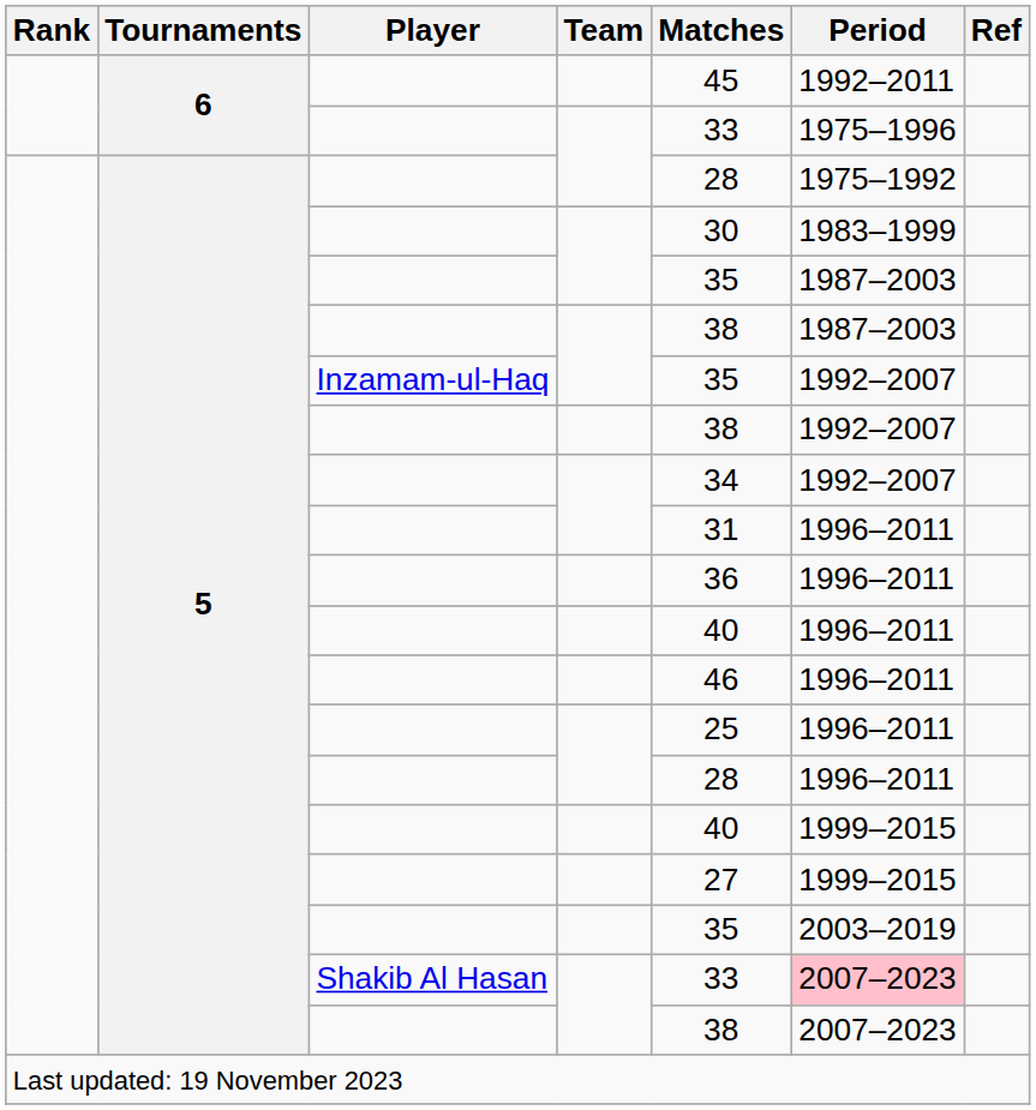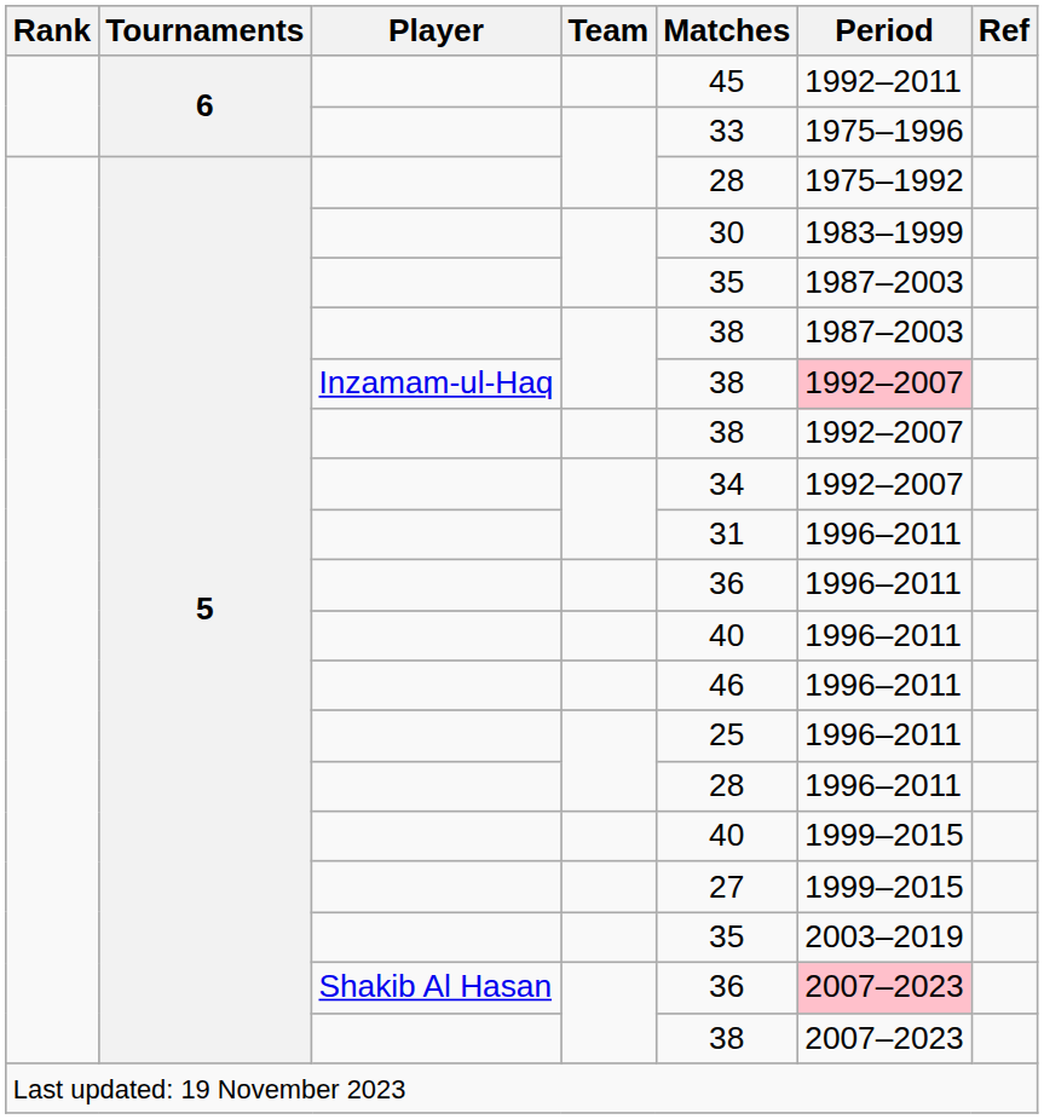 <table class="wikitable plainrowheaders sortable">
 <tr>
 <th scope=col>Rank</th>
 <th scope=col>Tournaments</th>
 <th scope=col>Player</th>
 <th scope=col>Team</th>
 <th scope=col>Matches</th>
 <th scope=col>Period</th>
 <th scope=col>Ref</th>
 </tr>
 <tr>
 <td align=center rowspan=2></td>
 <th scope=row style=text-align:center; rowspan=2>6</th>
 <td></td>
 <td></td>
 <td align=center>45</td>
 <td>1992–2011</td>
 <td></td>
 </tr>
 <tr>
 <td></td>
 <td rowspan=2></td>
 <td align=center>33</td>
 <td>1975–1996</td>
 <td></td>
 </tr>
 <tr>
 <td align=center rowspan=18></td>
 <th scope=row style=text-align:center; rowspan=18>5</th>
 <td></td>
 <td align=center>28</td>
 <td>1975–1992</td>
 <td></td>
 </tr>
 <tr>
 <td></td>
 <td rowspan=2></td>
 <td align=center>30</td>
 <td>1983–1999</td>
 <td></td>
 </tr>
 <tr>
 <td></td>
 <td align=center>35</td>
 <td>1987–2003</td>
 <td></td>
 </tr>
 <tr>
 <td></td>
 <td rowspan=2></td>
 <td align=center>38</td>
 <td>1987–2003</td>
 <td></td>
 </tr>
 <tr>
 <td><a href='#'>Inzamam-ul-Haq</a></td>
-<td align=center>35</td>
-<td>1992–2007</td>
+<td align=center>38</td>
+<td style="background: pink;">1992–2007</td>
 <td></td>
 </tr>
 <tr>
 <td></td>
 <td></td>
 <td align=center>38</td>
 <td>1992–2007</td>
 <td></td>
 </tr>
 <tr>
 <td></td>
 <td rowspan=2></td>
 <td align=center>34</td>
 <td>1992–2007</td>
 <td></td>
 </tr>
 <tr>
 <td></td>
 <td align=center>31</td>
 <td>1996–2011</td>
 <td></td>
 </tr>
 <tr>
 <td></td>
 <td></td>
 <td align=center>36</td>
 <td>1996–2011</td>
 <td></td>
 </tr>
 <tr>
 <td></td>
 <td></td>
 <td align=center>40</td>
 <td>1996–2011</td>
 <td></td>
 </tr>
 <tr>
 <td></td>
 <td></td>
 <td align=center>46</td>
 <td>1996–2011</td>
 <td></td>
 </tr>
 <tr>
 <td></td>
 <td rowspan=2></td>
 <td align=center>25</td>
 <td>1996–2011</td>
 <td></td>
 </tr>
 <tr>
 <td></td>
 <td align=center>28</td>
 <td>1996–2011</td>
 <td></td>
 </tr>
 <tr>
 <td></td>
 <td></td>
 <td align=center>40</td>
 <td>1999–2015</td>
 <td></td>
 </tr>
 <tr>
 <td></td>
 <td></td>
 <td align=center>27</td>
 <td>1999–2015</td>
 <td></td>
 </tr>
 <tr>
 <td></td>
 <td></td>
 <td align=center>35</td>
 <td>2003–2019</td>
 <td></td>
 </tr>
 <tr>
 <td><a href='#'>Shakib Al Hasan</a></td>
 <td rowspan=2></td>
-<td align=center>33</td>
+<td align=center>36</td>
 <td style="background: pink;">2007–2023</td>
 <td></td>
 </tr>
 <tr>
 <td></td>
 <td align=center>38</td>
 <td>2007–2023</td>
 <td></td>
 </tr>
 <tr class=sortbottom>
 <td colspan=7><small>Last updated: 19 November 2023</small></td>
 </tr>
 </table>
